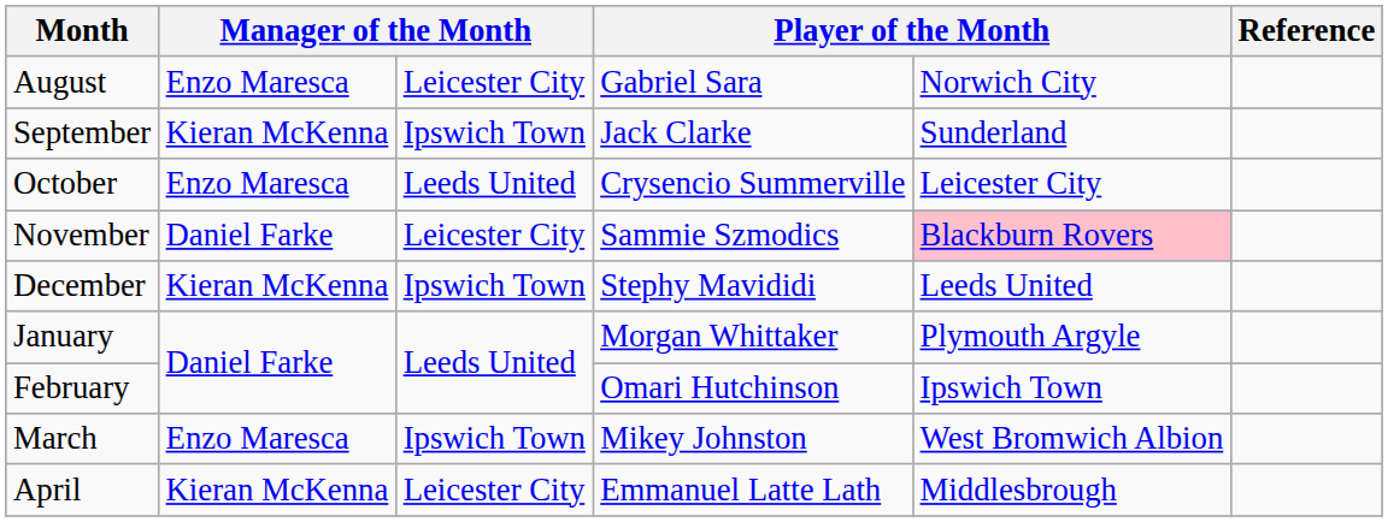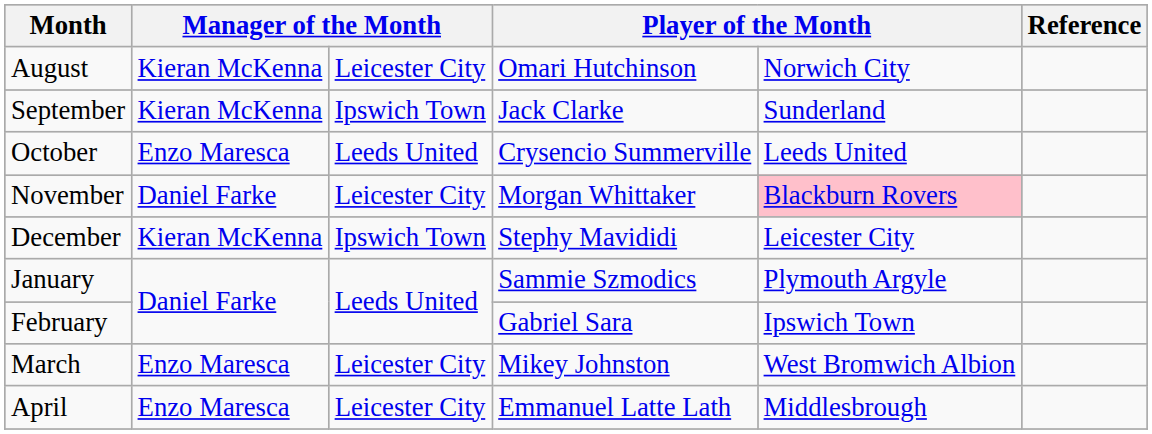 <table class="wikitable">
 <tr>
 <th rowspan="1">Month</th>
 <th colspan="2"><a href='#'>Manager of the Month</a></th>
 <th colspan="2"><a href='#'>Player of the Month</a></th>
 <th rowspan="1">Reference</th>
 </tr>
 <tr>
 <td>August</td>
-<td> <a href='#'>Enzo Maresca</a></td>
+<td> <a href='#'>Kieran McKenna</a></td>
 <td><a href='#'>Leicester City</a></td>
-<td> <a href='#'>Gabriel Sara</a></td>
+<td> <a href='#'>Omari Hutchinson</a></td>
 <td><a href='#'>Norwich City</a></td>
 <td></td>
 </tr>
 <tr>
 <td>September</td>
 <td> <a href='#'>Kieran McKenna</a></td>
 <td><a href='#'>Ipswich Town</a></td>
 <td> <a href='#'>Jack Clarke</a></td>
 <td><a href='#'>Sunderland</a></td>
 <td></td>
 </tr>
 <tr>
 <td>October</td>
 <td> <a href='#'>Enzo Maresca</a></td>
 <td><a href='#'>Leeds United</a></td>
 <td> <a href='#'>Crysencio Summerville</a></td>
-<td><a href='#'>Leicester City</a></td>
+<td><a href='#'>Leeds United</a></td>
 <td></td>
 </tr>
 <tr>
 <td>November</td>
 <td> <a href='#'>Daniel Farke</a></td>
 <td><a href='#'>Leicester City</a></td>
-<td> <a href='#'>Sammie Szmodics</a></td>
+<td> <a href='#'>Morgan Whittaker</a></td>
 <td style="background: pink;"><a href='#'>Blackburn Rovers</a></td>
 <td></td>
 </tr>
 <tr>
 <td>December</td>
 <td> <a href='#'>Kieran McKenna</a></td>
 <td><a href='#'>Ipswich Town</a></td>
 <td> <a href='#'>Stephy Mavididi</a></td>
-<td><a href='#'>Leeds United</a></td>
+<td><a href='#'>Leicester City</a></td>
 <td></td>
 </tr>
 <tr>
 <td>January</td>
 <td rowspan="2"> <a href='#'>Daniel Farke</a></td>
 <td rowspan="2"><a href='#'>Leeds United</a></td>
-<td> <a href='#'>Morgan Whittaker</a></td>
+<td> <a href='#'>Sammie Szmodics</a></td>
 <td><a href='#'>Plymouth Argyle</a></td>
 <td></td>
 </tr>
 <tr>
 <td>February</td>
-<td> <a href='#'>Omari Hutchinson</a></td>
+<td> <a href='#'>Gabriel Sara</a></td>
 <td><a href='#'>Ipswich Town</a></td>
 <td></td>
 </tr>
 <tr>
 <td>March</td>
 <td> <a href='#'>Enzo Maresca</a></td>
-<td><a href='#'>Ipswich Town</a></td>
+<td><a href='#'>Leicester City</a></td>
 <td> <a href='#'>Mikey Johnston</a></td>
 <td><a href='#'>West Bromwich Albion</a></td>
 <td></td>
 </tr>
 <tr>
 <td>April</td>
-<td> <a href='#'>Kieran McKenna</a></td>
+<td> <a href='#'>Enzo Maresca</a></td>
 <td><a href='#'>Leicester City</a></td>
 <td> <a href='#'>Emmanuel Latte Lath</a></td>
 <td><a href='#'> Middlesbrough</a></td>
 <td></td>
 </tr>
 </table>
